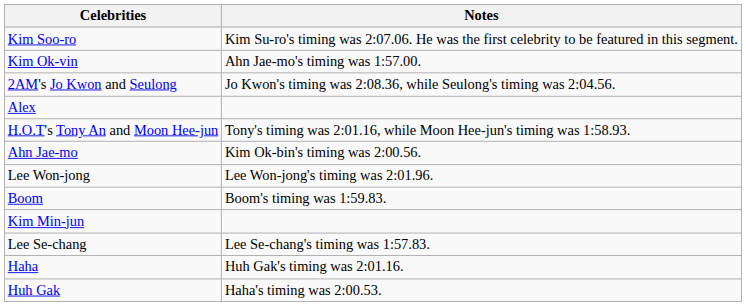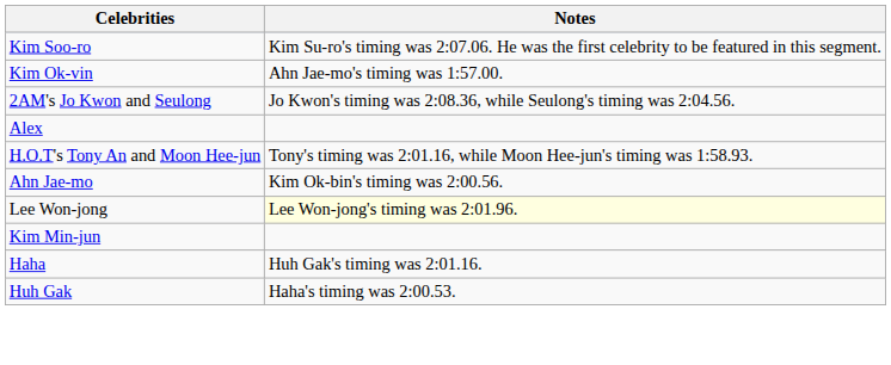 <table class="wikitable">
 <tr style="background:#b0c4de; text-align:center;">
 <th>Celebrities</th>
 <th>Notes</th>
 </tr>
 <tr>
 <td><a href='#'>Kim Soo-ro</a></td>
 <td>Kim Su-ro's timing was 2:07.06. He was the first celebrity to be featured in this segment.</td>
 </tr>
 <tr>
 <td><a href='#'>Kim Ok-vin</a></td>
 <td>Ahn Jae-mo's timing was 1:57.00.</td>
 </tr>
 <tr>
 <td><a href='#'>2AM</a>'s <a href='#'>Jo Kwon</a> and <a href='#'>Seulong</a></td>
 <td>Jo Kwon's timing was 2:08.36, while Seulong's timing was 2:04.56.</td>
 </tr>
 <tr>
 <td><a href='#'>Alex</a></td>
 <td></td>
 </tr>
 <tr>
 <td><a href='#'>H.O.T</a>'s <a href='#'>Tony An</a> and <a href='#'>Moon Hee-jun</a></td>
 <td>Tony's timing was 2:01.16, while Moon Hee-jun's timing was 1:58.93.</td>
 </tr>
 <tr>
 <td><a href='#'>Ahn Jae-mo</a></td>
 <td>Kim Ok-bin's timing was 2:00.56.</td>
 </tr>
 <tr>
 <td>Lee Won-jong</td>
-<td>Lee Won-jong's timing was 2:01.96.</td>
-</tr>
-<tr>
-<td><a href='#'>Boom</a></td>
-<td>Boom's timing was 1:59.83.</td>
+<td style="background: lightyellow;">Lee Won-jong's timing was 2:01.96.</td>
 </tr>
 <tr>
 <td><a href='#'>Kim Min-jun</a></td>
 <td></td>
-</tr>
-<tr>
-<td>Lee Se-chang</td>
-<td>Lee Se-chang's timing was 1:57.83.</td>
 </tr>
 <tr>
 <td><a href='#'>Haha</a></td>
 <td>Huh Gak's timing was 2:01.16.</td>
 </tr>
 <tr>
 <td><a href='#'>Huh Gak</a></td>
 <td>Haha's timing was 2:00.53.</td>
 </tr>
 </table>
